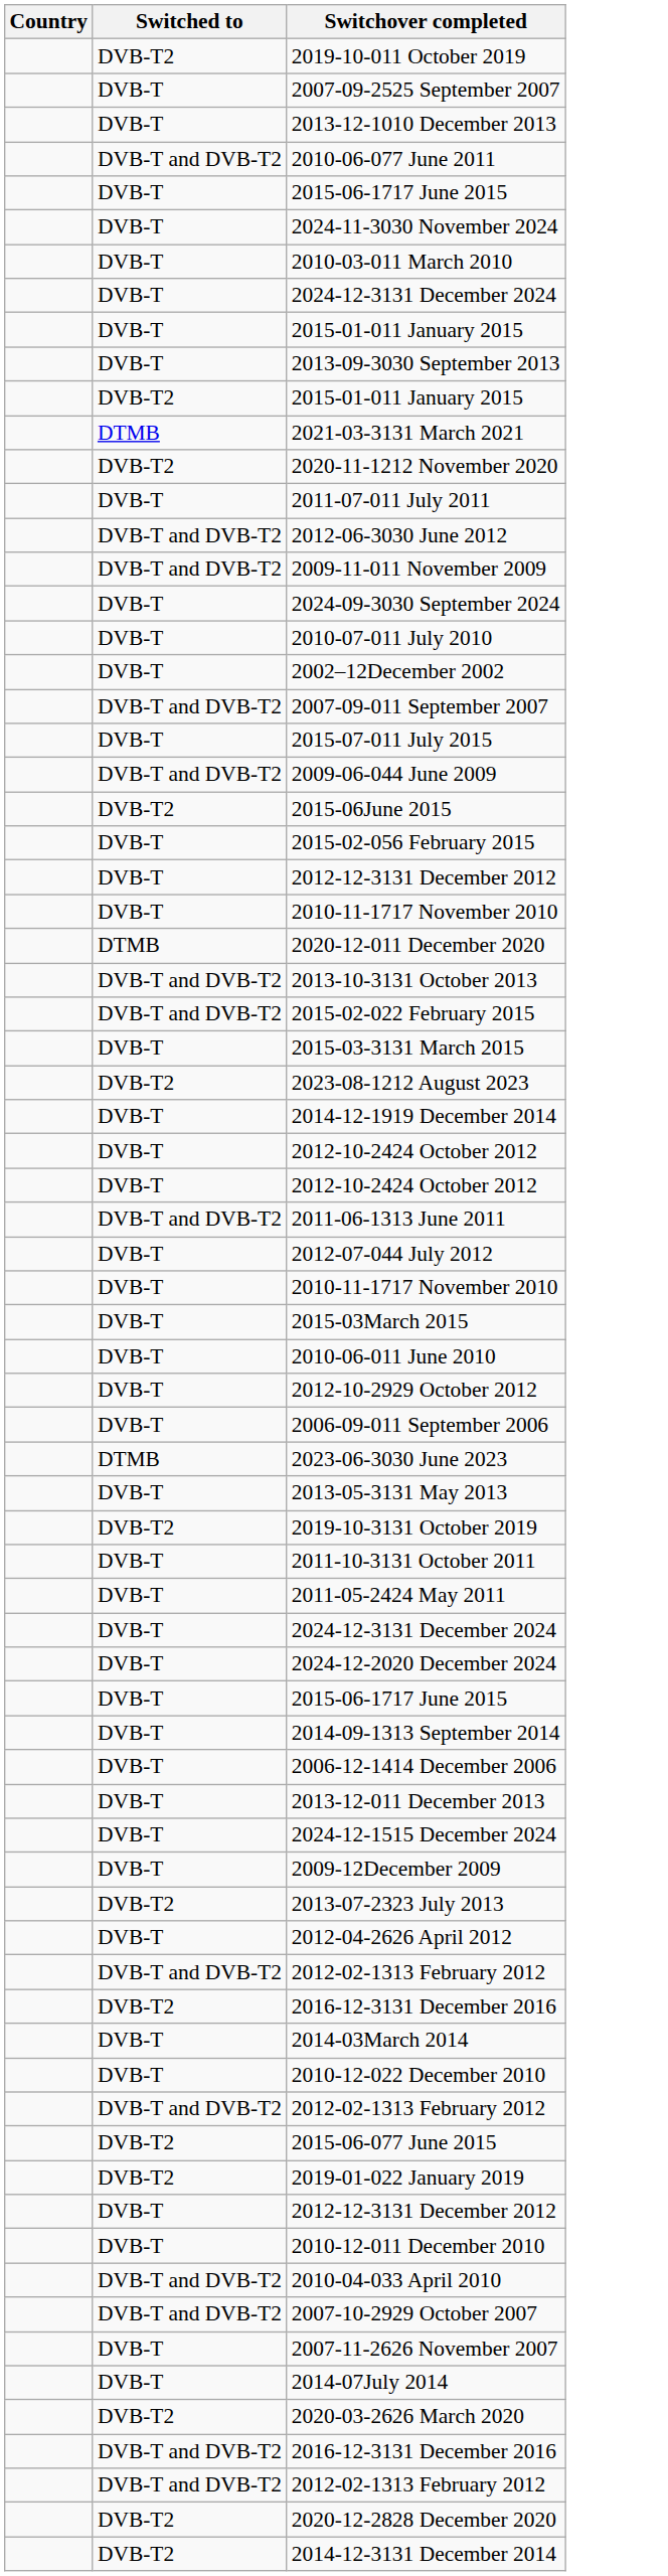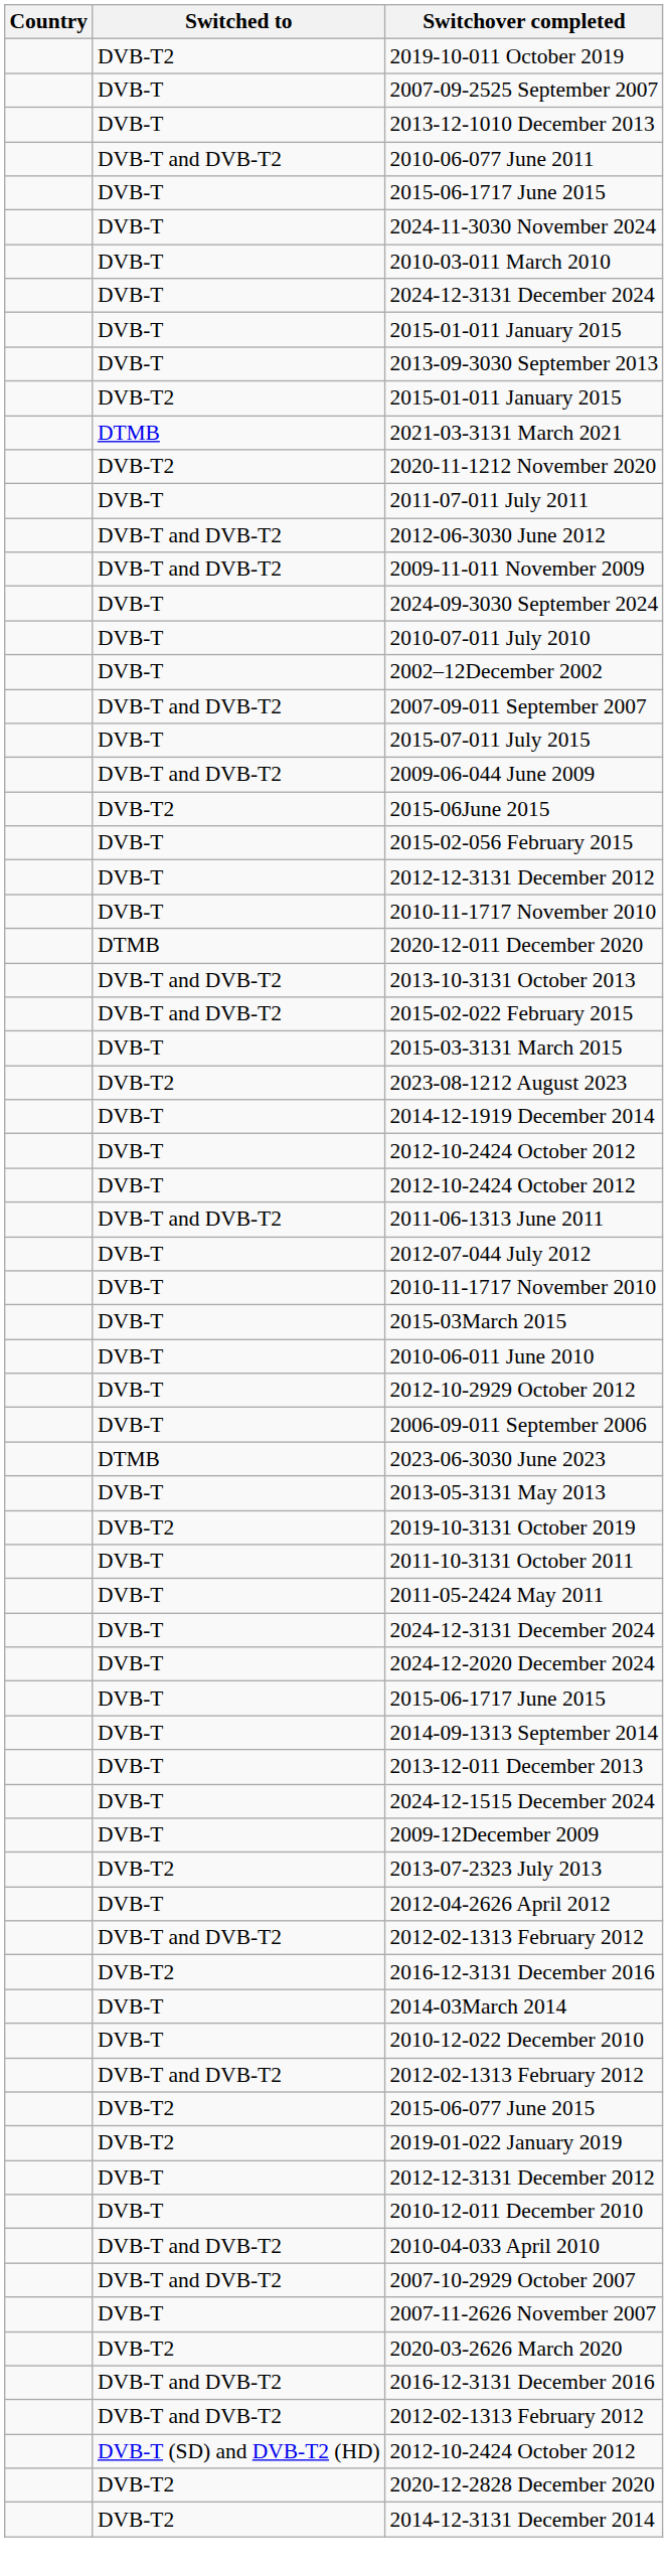 <table class="wikitable sortable">
 <tr>
 <th>Country</th>
 <th>Switched to</th>
 <th>Switchover completed</th>
 </tr>
 <tr>
 <td></td>
 <td>DVB-T2</td>
 <td><span>2019-10-01</span>1 October 2019</td>
 </tr>
 <tr>
 <td></td>
 <td>DVB-T</td>
 <td><span>2007-09-25</span>25 September 2007</td>
 </tr>
 <tr>
 <td></td>
 <td>DVB-T</td>
 <td><span>2013-12-10</span>10 December 2013</td>
 </tr>
 <tr>
 <td></td>
 <td>DVB-T and DVB-T2</td>
 <td><span>2010-06-07</span>7 June 2011</td>
 </tr>
 <tr>
 <td></td>
 <td>DVB-T</td>
 <td><span>2015-06-17</span>17 June 2015</td>
 </tr>
 <tr>
 <td></td>
 <td>DVB-T</td>
 <td><span>2024-11-30</span>30 November 2024</td>
 </tr>
 <tr>
 <td></td>
 <td>DVB-T</td>
 <td><span>2010-03-01</span>1 March 2010</td>
 </tr>
 <tr>
 <td></td>
 <td>DVB-T</td>
 <td><span>2024-12-31</span>31 December 2024</td>
 </tr>
 <tr>
 <td></td>
 <td>DVB-T</td>
 <td><span>2015-01-01</span>1 January 2015</td>
 </tr>
 <tr>
 <td></td>
 <td>DVB-T</td>
 <td><span>2013-09-30</span>30 September 2013</td>
 </tr>
 <tr>
 <td></td>
 <td>DVB-T2</td>
 <td><span>2015-01-01</span>1 January 2015</td>
 </tr>
 <tr>
 <td></td>
 <td><a href='#'>DTMB</a></td>
 <td><span>2021-03-31</span>31 March 2021</td>
 </tr>
 <tr>
 <td></td>
 <td>DVB-T2</td>
 <td><span>2020-11-12</span>12 November 2020</td>
 </tr>
 <tr>
 <td></td>
 <td>DVB-T</td>
 <td><span>2011-07-01</span>1 July 2011</td>
 </tr>
 <tr>
 <td></td>
 <td>DVB-T and DVB-T2</td>
 <td><span>2012-06-30</span>30 June 2012</td>
 </tr>
 <tr>
 <td></td>
 <td>DVB-T and DVB-T2</td>
 <td><span>2009-11-01</span>1 November 2009</td>
 </tr>
 <tr>
 <td></td>
 <td>DVB-T</td>
 <td><span>2024-09-30</span>30 September 2024</td>
 </tr>
 <tr>
 <td></td>
 <td>DVB-T</td>
 <td><span>2010-07-01</span>1 July 2010</td>
 </tr>
 <tr>
 <td></td>
 <td>DVB-T</td>
 <td><span>2002–12</span>December 2002</td>
 </tr>
 <tr>
 <td></td>
 <td>DVB-T and DVB-T2</td>
 <td><span>2007-09-01</span>1 September 2007</td>
 </tr>
 <tr>
 <td></td>
 <td>DVB-T</td>
 <td><span>2015-07-01</span>1 July 2015</td>
 </tr>
 <tr>
 <td></td>
 <td>DVB-T and DVB-T2</td>
 <td><span>2009-06-04</span>4 June 2009</td>
 </tr>
 <tr>
 <td></td>
 <td>DVB-T2</td>
 <td><span>2015-06</span>June 2015</td>
 </tr>
 <tr>
 <td></td>
 <td>DVB-T</td>
 <td><span>2015-02-05</span>6 February 2015</td>
 </tr>
 <tr>
 <td></td>
 <td>DVB-T</td>
 <td><span>2012-12-31</span>31 December 2012</td>
 </tr>
 <tr>
 <td></td>
 <td>DVB-T</td>
 <td><span>2010-11-17</span>17 November 2010</td>
 </tr>
 <tr>
 <td></td>
 <td>DTMB</td>
 <td><span>2020-12-01</span>1 December 2020</td>
 </tr>
 <tr>
 <td></td>
 <td>DVB-T and DVB-T2</td>
 <td><span>2013-10-31</span>31 October 2013</td>
 </tr>
 <tr>
 <td></td>
 <td>DVB-T and DVB-T2</td>
 <td><span>2015-02-02</span>2 February 2015</td>
 </tr>
 <tr>
 <td></td>
 <td>DVB-T</td>
 <td><span>2015-03-31</span>31 March 2015</td>
 </tr>
 <tr>
 <td></td>
 <td>DVB-T2</td>
 <td><span>2023-08-12</span>12 August 2023</td>
 </tr>
 <tr>
 <td></td>
 <td>DVB-T</td>
 <td><span>2014-12-19</span>19 December 2014</td>
 </tr>
 <tr>
 <td></td>
 <td>DVB-T</td>
 <td><span>2012-10-24</span>24 October 2012</td>
 </tr>
 <tr>
 <td></td>
 <td>DVB-T</td>
 <td><span>2012-10-24</span>24 October 2012</td>
 </tr>
 <tr>
 <td></td>
 <td>DVB-T and DVB-T2</td>
 <td><span>2011-06-13</span>13 June 2011</td>
 </tr>
 <tr>
 <td></td>
 <td>DVB-T</td>
 <td><span>2012-07-04</span>4 July 2012</td>
 </tr>
 <tr>
 <td></td>
 <td>DVB-T</td>
 <td><span>2010-11-17</span>17 November 2010</td>
 </tr>
 <tr>
 <td></td>
 <td>DVB-T</td>
 <td><span>2015-03</span>March 2015</td>
 </tr>
 <tr>
 <td></td>
 <td>DVB-T</td>
 <td><span>2010-06-01</span>1 June 2010</td>
 </tr>
 <tr>
 <td></td>
 <td>DVB-T</td>
 <td><span>2012-10-29</span>29 October 2012</td>
 </tr>
 <tr>
 <td></td>
 <td>DVB-T</td>
 <td><span>2006-09-01</span>1 September 2006</td>
 </tr>
 <tr>
 <td></td>
 <td>DTMB</td>
 <td><span>2023-06-30</span>30 June 2023</td>
 </tr>
 <tr>
 <td></td>
 <td>DVB-T</td>
 <td><span>2013-05-31</span>31 May 2013</td>
 </tr>
 <tr>
 <td></td>
 <td>DVB-T2</td>
 <td><span>2019-10-31</span>31 October 2019</td>
 </tr>
 <tr>
 <td></td>
 <td>DVB-T</td>
 <td><span>2011-10-31</span>31 October 2011</td>
 </tr>
 <tr>
 <td></td>
 <td>DVB-T</td>
 <td><span>2011-05-24</span>24 May 2011</td>
 </tr>
 <tr>
 <td></td>
 <td>DVB-T</td>
 <td><span>2024-12-31</span>31 December 2024</td>
 </tr>
 <tr>
 <td></td>
 <td>DVB-T</td>
 <td><span>2024-12-20</span>20 December 2024</td>
 </tr>
 <tr>
 <td></td>
 <td>DVB-T</td>
 <td><span>2015-06-17</span>17 June 2015</td>
 </tr>
 <tr>
 <td></td>
 <td>DVB-T</td>
 <td><span>2014-09-13</span>13 September 2014</td>
 </tr>
 <tr>
 <td></td>
 <td>DVB-T</td>
-<td><span>2006-12-14</span>14 December 2006</td>
-</tr>
-<tr>
-<td></td>
-<td>DVB-T</td>
 <td><span>2013-12-01</span>1 December 2013</td>
 </tr>
 <tr>
 <td></td>
 <td>DVB-T</td>
 <td><span>2024-12-15</span>15 December 2024</td>
 </tr>
 <tr>
 <td></td>
 <td>DVB-T</td>
 <td><span>2009-12</span>December 2009</td>
 </tr>
 <tr>
 <td></td>
 <td>DVB-T2</td>
 <td><span>2013-07-23</span>23 July 2013</td>
 </tr>
 <tr>
 <td></td>
 <td>DVB-T</td>
 <td><span>2012-04-26</span>26 April 2012</td>
 </tr>
 <tr>
 <td></td>
 <td>DVB-T and DVB-T2</td>
 <td><span>2012-02-13</span>13 February 2012</td>
 </tr>
 <tr>
 <td></td>
 <td>DVB-T2</td>
 <td><span>2016-12-31</span>31 December 2016</td>
 </tr>
 <tr>
 <td></td>
 <td>DVB-T</td>
 <td><span>2014-03</span>March 2014</td>
 </tr>
 <tr>
 <td></td>
 <td>DVB-T</td>
 <td><span>2010-12-02</span>2 December 2010</td>
 </tr>
 <tr>
 <td></td>
 <td>DVB-T and DVB-T2</td>
 <td><span>2012-02-13</span>13 February 2012</td>
 </tr>
 <tr>
 <td></td>
 <td>DVB-T2</td>
 <td><span>2015-06-07</span>7 June 2015</td>
 </tr>
 <tr>
 <td></td>
 <td>DVB-T2</td>
 <td><span>2019-01-02</span>2 January 2019</td>
 </tr>
 <tr>
 <td></td>
 <td>DVB-T</td>
 <td><span>2012-12-31</span>31 December 2012</td>
 </tr>
 <tr>
 <td></td>
 <td>DVB-T</td>
 <td><span>2010-12-01</span>1 December 2010</td>
 </tr>
 <tr>
 <td></td>
 <td>DVB-T and DVB-T2</td>
 <td><span>2010-04-03</span>3 April 2010</td>
 </tr>
 <tr>
 <td></td>
 <td>DVB-T and DVB-T2</td>
 <td><span>2007-10-29</span>29 October 2007</td>
 </tr>
 <tr>
 <td></td>
 <td>DVB-T</td>
 <td><span>2007-11-26</span>26 November 2007</td>
 </tr>
 <tr>
 <td></td>
-<td>DVB-T</td>
-<td><span>2014-07</span>July 2014</td>
-</tr>
-<tr>
-<td></td>
 <td>DVB-T2</td>
 <td><span>2020-03-26</span>26 March 2020</td>
 </tr>
 <tr>
 <td></td>
 <td>DVB-T and DVB-T2</td>
 <td><span>2016-12-31</span>31 December 2016</td>
 </tr>
 <tr>
 <td></td>
 <td>DVB-T and DVB-T2</td>
 <td><span>2012-02-13</span>13 February 2012</td>
 </tr>
 <tr>
 <td></td>
+<td><a href='#'>DVB-T</a> (SD) and <a href='#'>DVB-T2</a> (HD)</td>
+<td><span>2012-10-24</span>24 October 2012</td>
+</tr>
+<tr>
+<td></td>
 <td>DVB-T2</td>
 <td><span>2020-12-28</span>28 December 2020</td>
 </tr>
 <tr>
 <td></td>
 <td>DVB-T2</td>
 <td><span>2014-12-31</span>31 December 2014</td>
 </tr>
 </table>
